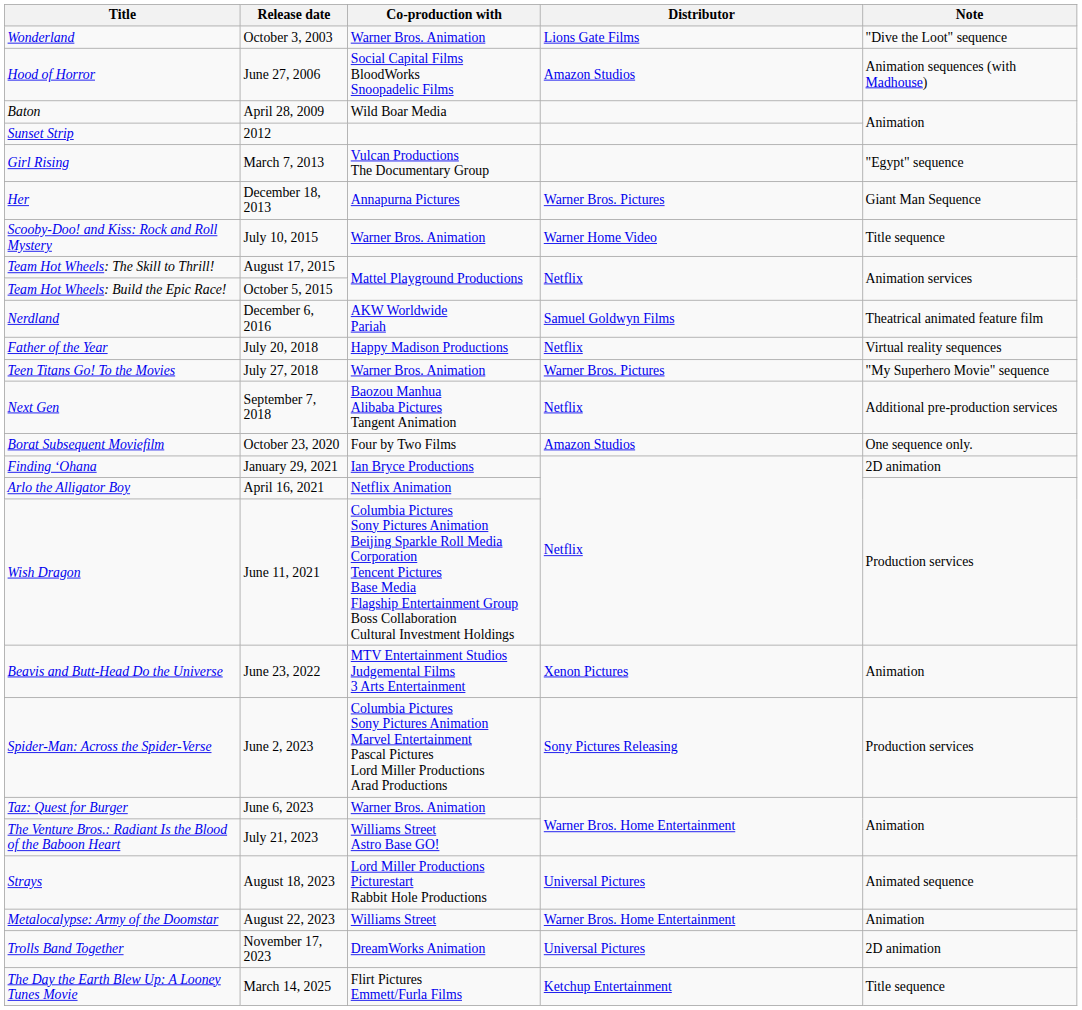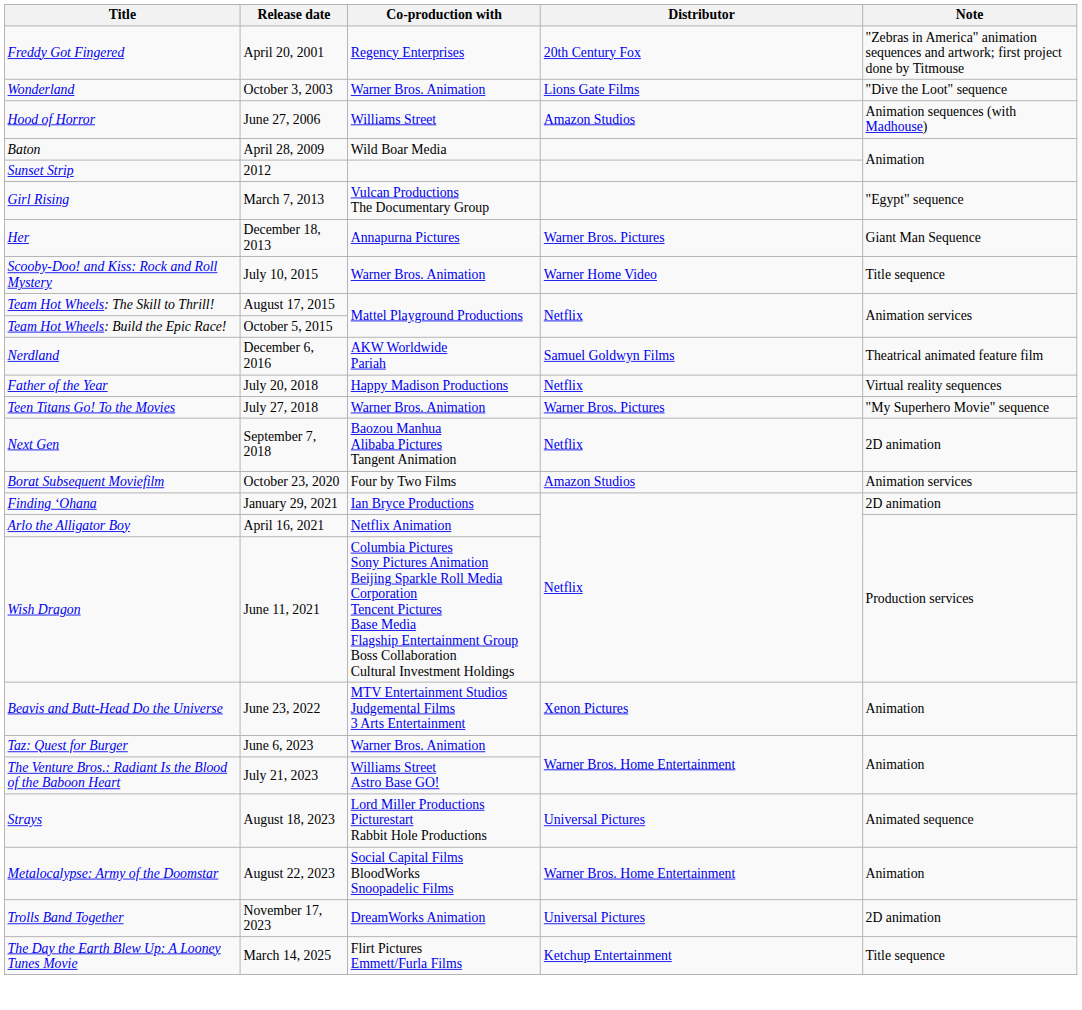 <table class="wikitable sortable" style="width: auto style="width:70%; table-layout: fixed">
 <tr>
 <th style="width:22%;">Title</th>
 <th style="width:10%;">Release date</th>
 <th style="width:18%;">Co-production with</th>
 <th>Distributor</th>
 <th style="width:20%;">Note</th>
+</tr>
+<tr>
+<td><em><a href='#'>Freddy Got Fingered</a></em></td>
+<td>April 20, 2001</td>
+<td><a href='#'>Regency Enterprises</a></td>
+<td><a href='#'>20th Century Fox</a></td>
+<td>"Zebras in America" animation sequences and artwork; first project done by Titmouse</td>
 </tr>
 <tr>
 <td><em><a href='#'>Wonderland</a></em></td>
 <td>October 3, 2003</td>
 <td><a href='#'>Warner Bros. Animation</a></td>
 <td><a href='#'>Lions Gate Films</a></td>
 <td>"Dive the Loot" sequence</td>
 </tr>
 <tr>
 <td><em><a href='#'>Hood of Horror</a></em></td>
 <td>June 27, 2006</td>
-<td><a href='#'>Social Capital Films</a><br>BloodWorks<br><a href='#'>Snoopadelic Films</a></td>
+<td><a href='#'>Williams Street</a></td>
 <td><a href='#'>Amazon Studios</a></td>
 <td>Animation sequences (with <a href='#'>Madhouse</a>)</td>
 </tr>
 <tr>
 <td><em>Baton</em></td>
 <td>April 28, 2009</td>
 <td>Wild Boar Media</td>
 <td></td>
 <td rowspan="2">Animation</td>
 </tr>
 <tr>
 <td><em><a href='#'>Sunset Strip</a></em></td>
 <td>2012</td>
 <td></td>
 <td></td>
 </tr>
 <tr>
 <td><em><a href='#'>Girl Rising</a></em></td>
 <td>March 7, 2013</td>
 <td><a href='#'>Vulcan Productions</a><br>The Documentary Group</td>
 <td></td>
 <td>"Egypt" sequence</td>
 </tr>
 <tr>
 <td><em><a href='#'>Her</a></em></td>
 <td>December 18, 2013</td>
 <td><a href='#'>Annapurna Pictures</a></td>
 <td><a href='#'>Warner Bros. Pictures</a></td>
 <td>Giant Man Sequence</td>
 </tr>
 <tr>
 <td><em><a href='#'>Scooby-Doo! and Kiss: Rock and Roll Mystery</a></em></td>
 <td>July 10, 2015</td>
 <td><a href='#'>Warner Bros. Animation</a></td>
 <td><a href='#'>Warner Home Video</a></td>
 <td>Title sequence</td>
 </tr>
 <tr>
 <td><em><a href='#'>Team Hot Wheels</a>: The Skill to Thrill!</em></td>
 <td>August 17, 2015</td>
 <td rowspan="2"><a href='#'>Mattel Playground Productions</a></td>
 <td rowspan="2"><a href='#'>Netflix</a></td>
 <td rowspan="2">Animation services</td>
 </tr>
 <tr>
 <td><em><a href='#'>Team Hot Wheels</a>: Build the Epic Race!</em></td>
 <td>October 5, 2015</td>
 </tr>
 <tr>
 <td><em><a href='#'>Nerdland</a></em></td>
 <td>December 6, 2016</td>
 <td><a href='#'>AKW Worldwide</a><br><a href='#'>Pariah</a></td>
 <td><a href='#'>Samuel Goldwyn Films</a></td>
 <td>Theatrical animated feature film</td>
 </tr>
 <tr>
 <td><em><a href='#'>Father of the Year</a></em></td>
 <td>July 20, 2018</td>
 <td><a href='#'>Happy Madison Productions</a></td>
 <td><a href='#'>Netflix</a></td>
 <td>Virtual reality sequences</td>
 </tr>
 <tr>
 <td><em><a href='#'>Teen Titans Go! To the Movies</a></em></td>
 <td>July 27, 2018</td>
 <td><a href='#'>Warner Bros. Animation</a></td>
 <td><a href='#'>Warner Bros. Pictures</a></td>
 <td>"My Superhero Movie" sequence</td>
 </tr>
 <tr>
 <td><em><a href='#'>Next Gen</a></em></td>
 <td>September 7, 2018</td>
 <td><a href='#'>Baozou Manhua</a><br><a href='#'>Alibaba Pictures</a><br>Tangent Animation</td>
 <td><a href='#'>Netflix</a></td>
-<td>Additional pre-production services</td>
+<td>2D animation</td>
 </tr>
 <tr>
 <td><em><a href='#'>Borat Subsequent Moviefilm</a></em></td>
 <td>October 23, 2020</td>
 <td>Four by Two Films</td>
 <td><a href='#'>Amazon Studios</a></td>
-<td>One sequence only.</td>
+<td>Animation services</td>
 </tr>
 <tr>
 <td><em><a href='#'>Finding ʻOhana</a></em></td>
 <td>January 29, 2021</td>
 <td><a href='#'>Ian Bryce Productions</a></td>
 <td rowspan="3"><a href='#'>Netflix</a></td>
 <td>2D animation</td>
 </tr>
 <tr>
 <td><em><a href='#'>Arlo the Alligator Boy</a></em></td>
 <td>April 16, 2021</td>
 <td><a href='#'>Netflix Animation</a></td>
 <td rowspan="2">Production services</td>
 </tr>
 <tr>
 <td><em><a href='#'>Wish Dragon</a></em></td>
 <td>June 11, 2021</td>
 <td><a href='#'>Columbia Pictures</a><br><a href='#'>Sony Pictures Animation</a><br><a href='#'>Beijing Sparkle Roll Media Corporation</a><br><a href='#'>Tencent Pictures</a><br><a href='#'>Base Media</a><br><a href='#'>Flagship Entertainment Group</a><br>Boss Collaboration<br>Cultural Investment Holdings</td>
 </tr>
 <tr>
 <td><em><a href='#'>Beavis and Butt-Head Do the Universe</a></em></td>
 <td>June 23, 2022</td>
 <td><a href='#'>MTV Entertainment Studios</a><br><a href='#'>Judgemental Films</a><br><a href='#'>3 Arts Entertainment</a></td>
 <td><a href='#'>Xenon Pictures</a></td>
 <td>Animation</td>
 </tr>
 <tr>
-<td><em><a href='#'>Spider-Man: Across the Spider-Verse</a></em></td>
-<td>June 2, 2023</td>
-<td><a href='#'>Columbia Pictures</a><br><a href='#'>Sony Pictures Animation</a><br><a href='#'>Marvel Entertainment</a><br>Pascal Pictures<br>Lord Miller Productions<br>Arad Productions</td>
-<td><a href='#'>Sony Pictures Releasing</a></td>
-<td>Production services</td>
-</tr>
-<tr>
 <td><em><a href='#'>Taz: Quest for Burger</a></em></td>
 <td>June 6, 2023</td>
 <td><a href='#'>Warner Bros. Animation</a></td>
 <td rowspan="2"><a href='#'>Warner Bros. Home Entertainment</a></td>
 <td rowspan="2">Animation</td>
 </tr>
 <tr>
 <td><em><a href='#'>The Venture Bros.: Radiant Is the Blood of the Baboon Heart</a></em></td>
 <td>July 21, 2023</td>
 <td><a href='#'>Williams Street</a><br><a href='#'>Astro Base GO!</a></td>
 </tr>
 <tr>
 <td><em><a href='#'>Strays</a></em></td>
 <td>August 18, 2023</td>
 <td><a href='#'>Lord Miller Productions</a><br><a href='#'>Picturestart</a><br>Rabbit Hole Productions</td>
 <td><a href='#'>Universal Pictures</a></td>
 <td>Animated sequence</td>
 </tr>
 <tr>
 <td><em><a href='#'>Metalocalypse: Army of the Doomstar</a></em></td>
 <td>August 22, 2023</td>
-<td><a href='#'>Williams Street</a></td>
+<td><a href='#'>Social Capital Films</a><br>BloodWorks<br><a href='#'>Snoopadelic Films</a></td>
 <td><a href='#'>Warner Bros. Home Entertainment</a></td>
 <td>Animation</td>
 </tr>
 <tr>
 <td><em><a href='#'>Trolls Band Together</a></em></td>
 <td>November 17, 2023</td>
 <td><a href='#'>DreamWorks Animation</a></td>
 <td><a href='#'>Universal Pictures</a></td>
 <td>2D animation</td>
 </tr>
 <tr>
 <td><em><a href='#'>The Day the Earth Blew Up: A Looney Tunes Movie</a></em></td>
 <td>March 14, 2025</td>
 <td>Flirt Pictures<br><a href='#'>Emmett/Furla Films</a></td>
 <td><a href='#'>Ketchup Entertainment</a></td>
 <td>Title sequence</td>
 </tr>
 </table>
